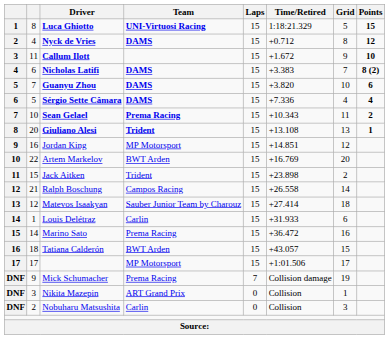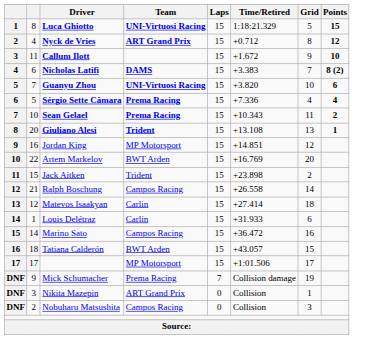 <table class="wikitable" style="font-size: 85%;">
 <tr>
 <th></th>
 <th></th>
 <th>Driver</th>
 <th>Team</th>
 <th>Laps</th>
 <th>Time/Retired</th>
 <th>Grid</th>
 <th>Points</th>
 </tr>
 <tr>
 <th>1</th>
 <td scope="row" align="center">8</td>
 <td> <strong><a href='#'>Luca Ghiotto</a></strong></td>
 <td><strong><a href='#'>UNI-Virtuosi Racing</a></strong></td>
 <td align="center">15</td>
 <td>1:18:21.329</td>
 <td align="center">5</td>
 <td align="center"><strong>15</strong></td>
 </tr>
 <tr>
 <th>2</th>
 <td scope="row" align="center">4</td>
 <td> <strong><a href='#'>Nyck de Vries</a></strong></td>
-<td><strong><a href='#'>DAMS</a></strong></td>
+<td><strong><a href='#'>ART Grand Prix</a></strong></td>
 <td align="center">15</td>
 <td>+0.712</td>
 <td align="center">8</td>
 <td align="center"><strong>12</strong></td>
 </tr>
 <tr>
 <th>3</th>
 <td scope="row" align="center">11</td>
 <td> <strong><a href='#'>Callum Ilott</a></strong></td>
 <td></td>
 <td align="center">15</td>
 <td>+1.672</td>
 <td align="center">9</td>
 <td align="center"><strong>10</strong></td>
 </tr>
 <tr>
 <th>4</th>
 <td scope="row" align="center">6</td>
 <td> <strong><a href='#'>Nicholas Latifi</a></strong></td>
 <td><strong><a href='#'>DAMS</a></strong></td>
 <td align="center">15</td>
 <td>+3.383</td>
 <td align="center">7</td>
 <td align="center"><strong>8 (2)</strong></td>
 </tr>
 <tr>
 <th>5</th>
 <td scope="row" align="center">7</td>
 <td> <strong><a href='#'>Guanyu Zhou</a></strong></td>
-<td><strong><a href='#'>DAMS</a></strong></td>
+<td><strong><a href='#'>UNI-Virtuosi Racing</a></strong></td>
 <td align="center">15</td>
 <td>+3.820</td>
 <td align="center">10</td>
 <td align="center"><strong>6</strong></td>
 </tr>
 <tr>
 <th>6</th>
 <td scope="row" align="center">5</td>
 <td> <strong><a href='#'>Sérgio Sette Câmara</a></strong></td>
-<td><strong><a href='#'>DAMS</a></strong></td>
+<td><strong><a href='#'>Prema Racing</a></strong></td>
 <td align="center">15</td>
 <td>+7.336</td>
 <td align="center">4</td>
 <td align="center"><strong>4</strong></td>
 </tr>
 <tr>
 <th>7</th>
 <td scope="row" align="center">10</td>
 <td> <strong><a href='#'>Sean Gelael</a></strong></td>
 <td><strong><a href='#'>Prema Racing</a></strong></td>
 <td align="center">15</td>
 <td>+10.343</td>
 <td align="center">11</td>
 <td align="center"><strong>2</strong></td>
 </tr>
 <tr>
 <th>8</th>
 <td scope="row" align="center">20</td>
 <td> <strong><a href='#'>Giuliano Alesi</a></strong></td>
 <td><strong><a href='#'>Trident</a></strong></td>
 <td align="center">15</td>
 <td>+13.108</td>
 <td align="center">13</td>
 <td align="center"><strong>1</strong></td>
 </tr>
 <tr>
 <th>9</th>
 <td scope="row" align="center">16</td>
 <td> <a href='#'>Jordan King</a></td>
 <td><a href='#'>MP Motorsport</a></td>
 <td align="center">15</td>
 <td>+14.851</td>
 <td align="center">12</td>
 <td></td>
 </tr>
 <tr>
 <th>10</th>
 <td scope="row" align="center">22</td>
 <td> <a href='#'>Artem Markelov</a></td>
 <td><a href='#'>BWT Arden</a></td>
 <td align="center">15</td>
 <td>+16.769</td>
 <td align="center">20</td>
 <td></td>
 </tr>
 <tr>
 <th>11</th>
 <td scope="row" align="center">15</td>
 <td> <a href='#'>Jack Aitken</a></td>
 <td><a href='#'>Trident</a></td>
 <td align="center">15</td>
 <td>+23.898</td>
 <td align="center">2</td>
 <td></td>
 </tr>
 <tr>
 <th>12</th>
 <td scope="row" align="center">21</td>
 <td> <a href='#'>Ralph Boschung</a></td>
 <td><a href='#'>Campos Racing</a></td>
 <td align="center">15</td>
 <td>+26.558</td>
 <td align="center">14</td>
 <td></td>
 </tr>
 <tr>
 <th>13</th>
 <td scope="row" align="center">12</td>
 <td> <a href='#'>Matevos Isaakyan</a></td>
-<td><a href='#'>Sauber Junior Team by Charouz</a></td>
+<td><a href='#'>Carlin</a></td>
 <td align="center">15</td>
 <td>+27.414</td>
 <td align="center">18</td>
 <td></td>
 </tr>
 <tr>
 <th>14</th>
 <td scope="row" align="center">1</td>
 <td> <a href='#'>Louis Delétraz</a></td>
 <td><a href='#'>Carlin</a></td>
 <td align="center">15</td>
 <td>+31.933</td>
 <td align="center">6</td>
 <td></td>
 </tr>
 <tr>
 <th>15</th>
 <td scope="row" align="center">14</td>
 <td> <a href='#'>Marino Sato</a></td>
-<td><a href='#'>Prema Racing</a></td>
+<td><a href='#'>Campos Racing</a></td>
 <td align="center">15</td>
 <td>+36.472</td>
 <td align="center">16</td>
 <td></td>
 </tr>
 <tr>
 <th>16</th>
 <td scope="row" align="center">18</td>
 <td> <a href='#'>Tatiana Calderón</a></td>
 <td><a href='#'>BWT Arden</a></td>
 <td align="center">15</td>
 <td>+43.057</td>
 <td align="center">15</td>
 <td></td>
 </tr>
 <tr>
 <th>17</th>
 <td scope="row" align="center">17</td>
 <td></td>
 <td><a href='#'>MP Motorsport</a></td>
 <td align="center">15</td>
 <td>+1:01.506</td>
 <td align="center">17</td>
 <td></td>
 </tr>
 <tr>
 <th>DNF</th>
 <td scope="row" align="center">9</td>
 <td> <a href='#'>Mick Schumacher</a></td>
 <td><a href='#'>Prema Racing</a></td>
 <td align="center">7</td>
 <td>Collision damage</td>
 <td align="center">19</td>
 <td></td>
 </tr>
 <tr>
 <th>DNF</th>
 <td scope="row" align="center">3</td>
 <td> <a href='#'>Nikita Mazepin</a></td>
 <td><a href='#'>ART Grand Prix</a></td>
 <td align="center">0</td>
 <td>Collision</td>
 <td align="center">1</td>
 <td></td>
 </tr>
 <tr>
 <th>DNF</th>
 <td scope="row" align="center">2</td>
 <td> <a href='#'>Nobuharu Matsushita</a></td>
-<td><a href='#'>Carlin</a></td>
+<td><a href='#'>Campos Racing</a></td>
 <td align="center">0</td>
 <td>Collision</td>
 <td align="center">3</td>
 <td></td>
 </tr>
 <tr>
 <td colspan="8" align="center"></td>
 </tr>
 <tr>
 <th colspan="8">Source:</th>
 </tr>
 </table>
